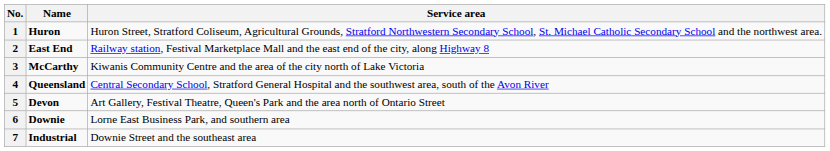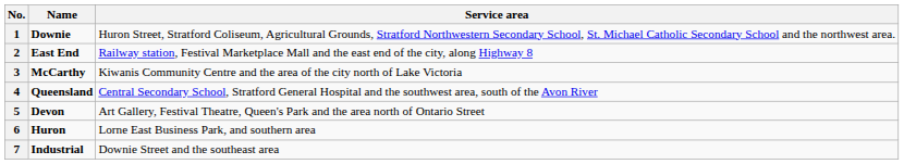 <table class="wikitable" style="font-size:100%;border:1px;">
 <tr>
 <th>No.</th>
 <th>Name</th>
 <th>Service area</th>
 </tr>
 <tr>
 <th>1</th>
-<td><strong>Huron</strong></td>
+<td><strong>Downie</strong></td>
 <td>Huron Street, Stratford Coliseum, Agricultural Grounds, <a href='#'>Stratford Northwestern Secondary School</a>, <a href='#'>St. Michael Catholic Secondary School</a> and the northwest area.</td>
 </tr>
 <tr>
 <th>2</th>
 <td><strong>East End</strong></td>
 <td><a href='#'>Railway station</a>, Festival Marketplace Mall and the east end of the city, along <a href='#'>Highway 8</a></td>
 </tr>
 <tr>
 <th>3</th>
 <td><strong>McCarthy</strong></td>
 <td>Kiwanis Community Centre and the area of the city north of Lake Victoria</td>
 </tr>
 <tr>
 <th>4</th>
 <td><strong>Queensland</strong></td>
 <td><a href='#'>Central Secondary School</a>, Stratford General Hospital and the southwest area, south of the <a href='#'>Avon River</a></td>
 </tr>
 <tr>
 <th>5</th>
 <td><strong>Devon</strong></td>
 <td>Art Gallery, Festival Theatre, Queen's Park and the area north of Ontario Street</td>
 </tr>
 <tr>
 <th>6</th>
-<td><strong>Downie</strong></td>
+<td><strong>Huron</strong></td>
 <td>Lorne East Business Park, and southern area</td>
 </tr>
 <tr>
 <th>7</th>
 <td><strong>Industrial</strong></td>
 <td>Downie Street and the southeast area</td>
 </tr>
 <tr>
 </tr>
 </table>
